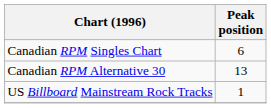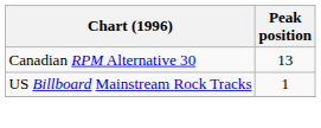 <table class="wikitable">
 <tr>
 <th>Chart (1996)</th>
 <th>Peak<br>position</th>
-</tr>
-<tr>
-<td>Canadian <em><a href='#'>RPM</a></em> <a href='#'>Singles Chart</a></td>
-<td align="center">6</td>
 </tr>
 <tr>
 <td>Canadian <a href='#'><em>RPM</em> Alternative 30</a></td>
 <td align="center">13</td>
 </tr>
 <tr>
 <td>US <em><a href='#'>Billboard</a></em> <a href='#'>Mainstream Rock Tracks</a></td>
 <td align="center">1</td>
 </tr>
 <tr>
 </tr>
 </table>
